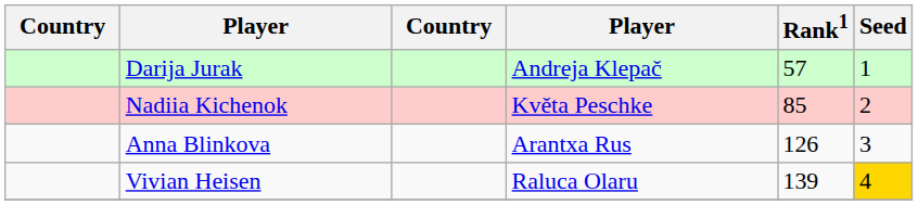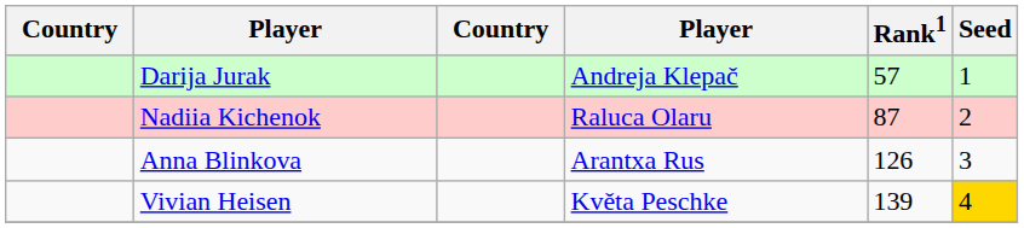 <table class="sortable wikitable">
 <tr>
 <th width="70">Country</th>
 <th width="175">Player</th>
 <th width="70">Country</th>
 <th width="175">Player</th>
 <th>Rank<sup>1</sup></th>
 <th>Seed</th>
 </tr>
 <tr bgcolor=#cfc>
 <td></td>
 <td><a href='#'>Darija Jurak</a></td>
 <td></td>
 <td><a href='#'>Andreja Klepač</a></td>
 <td>57</td>
 <td>1</td>
 </tr>
 <tr bgcolor=#fcc>
 <td></td>
 <td><a href='#'>Nadiia Kichenok</a></td>
 <td></td>
-<td><a href='#'>Květa Peschke</a></td>
-<td>85</td>
+<td><a href='#'>Raluca Olaru</a></td>
+<td>87</td>
 <td>2</td>
 </tr>
 <tr>
 <td></td>
 <td><a href='#'>Anna Blinkova</a></td>
 <td></td>
 <td><a href='#'>Arantxa Rus</a></td>
 <td>126</td>
 <td>3</td>
 </tr>
 <tr>
 <td></td>
 <td><a href='#'>Vivian Heisen</a></td>
 <td></td>
-<td><a href='#'>Raluca Olaru</a></td>
+<td><a href='#'>Květa Peschke</a></td>
 <td>139</td>
 <td style="background: gold;">4</td>
 </tr>
 <tr>
 </tr>
 </table>
